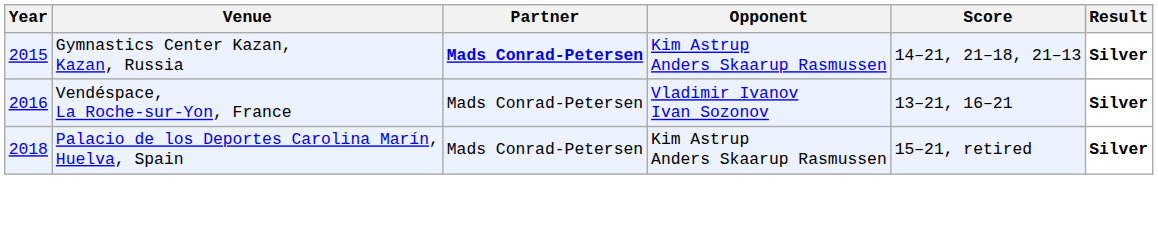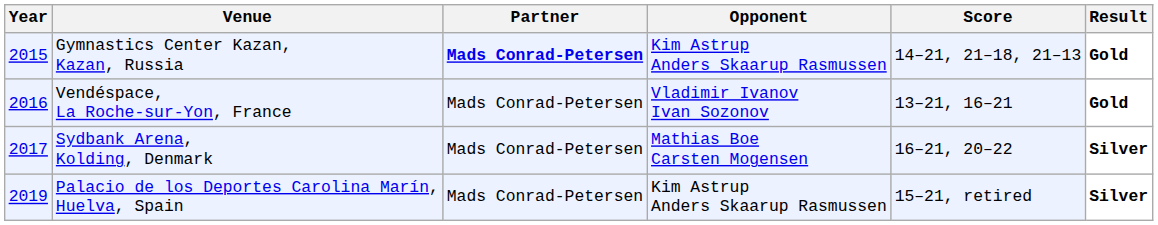 <table class="sortable wikitable" style="font-size: 90%;">
 <tr>
 <th>Year</th>
 <th>Venue</th>
 <th>Partner</th>
 <th>Opponent</th>
 <th>Score</th>
 <th>Result</th>
 </tr>
 <tr style="background:#ECF2FF">
 <td align="center"><a href='#'>2015</a></td>
 <td align="left">Gymnastics Center Kazan,<br><a href='#'>Kazan</a>, Russia</td>
 <td align="left"><strong> <a href='#'>Mads Conrad-Petersen</a></strong></td>
 <td align="left"> <a href='#'>Kim Astrup</a> <br>  <a href='#'>Anders Skaarup Rasmussen</a></td>
 <td align="left">14–21, 21–18, 21–13</td>
-<td style="text-align:left; background:white"> <strong>Silver</strong></td>
+<td style="text-align:left; background:white"> <strong>Gold</strong></td>
 </tr>
 <tr style="background:#ECF2FF">
 <td align="center"><a href='#'>2016</a></td>
 <td align="left">Vendéspace,<br><a href='#'>La Roche-sur-Yon</a>, France</td>
 <td align="left"> Mads Conrad-Petersen</td>
 <td align="left"> <a href='#'>Vladimir Ivanov</a> <br>  <a href='#'>Ivan Sozonov</a></td>
 <td align="left">13–21, 16–21</td>
+<td style="text-align:left; background:white"> <strong>Gold</strong></td>
+</tr>
+<tr style="background:#ECF2FF">
+<td align="center"><a href='#'>2017</a></td>
+<td align="left"><a href='#'>Sydbank Arena</a>,<br><a href='#'>Kolding</a>, Denmark</td>
+<td align="left"> Mads Conrad-Petersen</td>
+<td align="left"> <a href='#'>Mathias Boe</a> <br>  <a href='#'>Carsten Mogensen</a></td>
+<td align="left">16–21, 20–22</td>
 <td style="text-align:left; background:white"> <strong>Silver</strong></td>
 </tr>
 <tr style="background:#ECF2FF">
-<td align="center"><a href='#'>2018</a></td>
+<td align="center"><a href='#'>2019</a></td>
 <td align="left"><a href='#'>Palacio de los Deportes Carolina Marín</a>,<br><a href='#'>Huelva</a>, Spain</td>
 <td align="left"> Mads Conrad-Petersen</td>
 <td align="left"> Kim Astrup <br>  Anders Skaarup Rasmussen</td>
 <td align="left">15–21, retired</td>
 <td style="text-align:left; background:white"> <strong>Silver</strong></td>
 </tr>
 </table>
